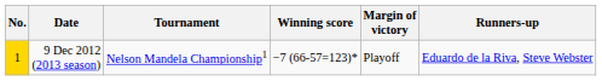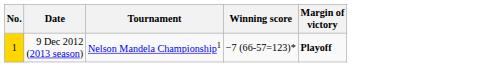 <table class="wikitable" style="font-size:95%;">
 <tr>
 <th>No.</th>
 <th>Date</th>
 <th>Tournament</th>
 <th>Winning score</th>
 <th>Margin of<br>victory</th>
-<th>Runners-up</th>
 </tr>
 <tr>
 <td align=center style="background: gold;">1</td>
 <td align=right>9 Dec 2012<br>(<a href='#'>2013 season</a>)</td>
 <td><a href='#'>Nelson Mandela Championship</a><sup>1</sup></td>
 <td>−7 (66-57=123)*</td>
-<td>Playoff</td>
-<td> <a href='#'>Eduardo de la Riva</a>,  <a href='#'>Steve Webster</a></td>
+<td><strong>Playoff</strong></td>
 </tr>
 </table>
